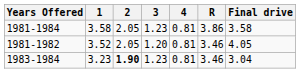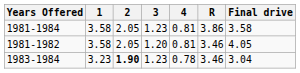 <table class=wikitable>
 <tr>
 <th>Years Offered</th>
 <th>1</th>
 <th>2</th>
 <th>3</th>
 <th>4</th>
 <th>R</th>
 <th>Final drive</th>
 </tr>
 <tr>
 <td>1981-1984</td>
 <td>3.58</td>
 <td>2.05</td>
 <td>1.23</td>
 <td>0.81</td>
 <td>3.86</td>
 <td>3.58</td>
 </tr>
 <tr>
 <td>1981-1982</td>
-<td>3.52</td>
+<td>3.58</td>
 <td>2.05</td>
 <td>1.20</td>
 <td>0.81</td>
 <td>3.46</td>
 <td>4.05</td>
 </tr>
 <tr>
 <td>1983-1984</td>
 <td>3.23</td>
 <td><strong>1.90</strong></td>
 <td>1.23</td>
-<td>0.81</td>
+<td>0.78</td>
 <td>3.46</td>
 <td>3.04</td>
 </tr>
 </table>
